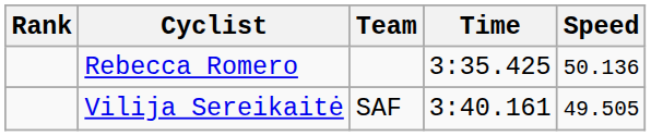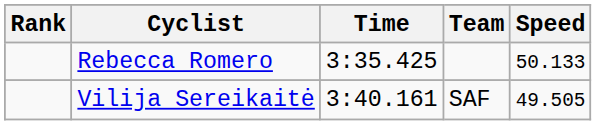 <table class="wikitable sortable" style="text-align:center;">
 <tr>
 <th>Rank</th>
 <th class="unsortable">Cyclist</th>
+<th>Time</th>
 <th>Team</th>
-<th>Time</th>
 <th>Speed</th>
 </tr>
 <tr>
 <td align=center></td>
 <td align="left"><a href='#'>Rebecca Romero</a></td>
+<td>3:35.425</td>
 <td align="left"></td>
-<td>3:35.425</td>
-<td><small>50.136</small></td>
+<td><small>50.133</small></td>
 </tr>
 <tr>
 <td align=center></td>
 <td align="left"><a href='#'>Vilija Sereikaitė</a></td>
+<td>3:40.161</td>
 <td align="left">SAF</td>
-<td>3:40.161</td>
 <td><small>49.505</small></td>
 </tr>
 </table>
